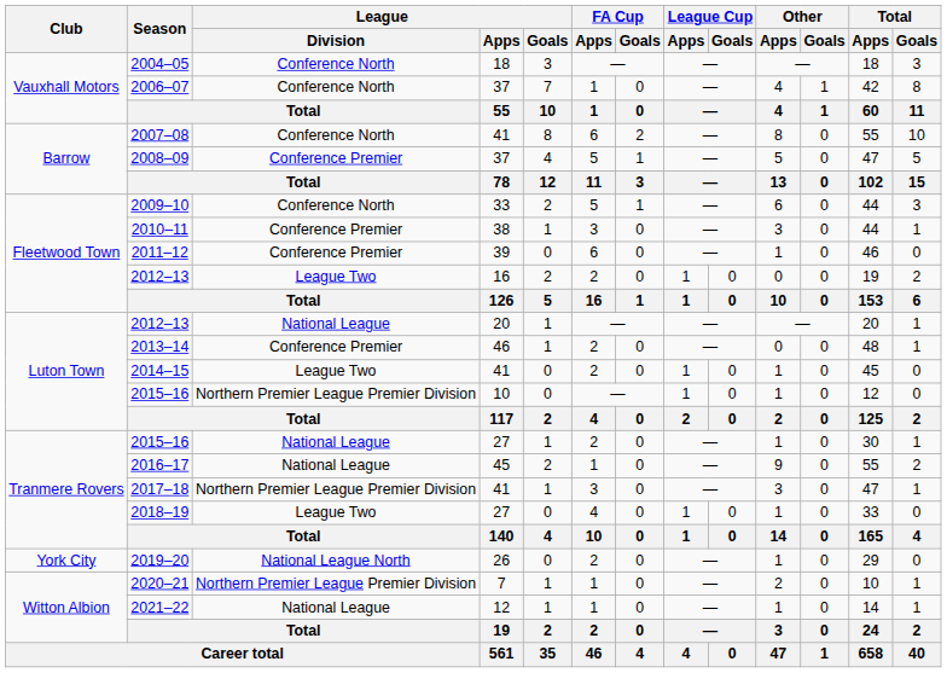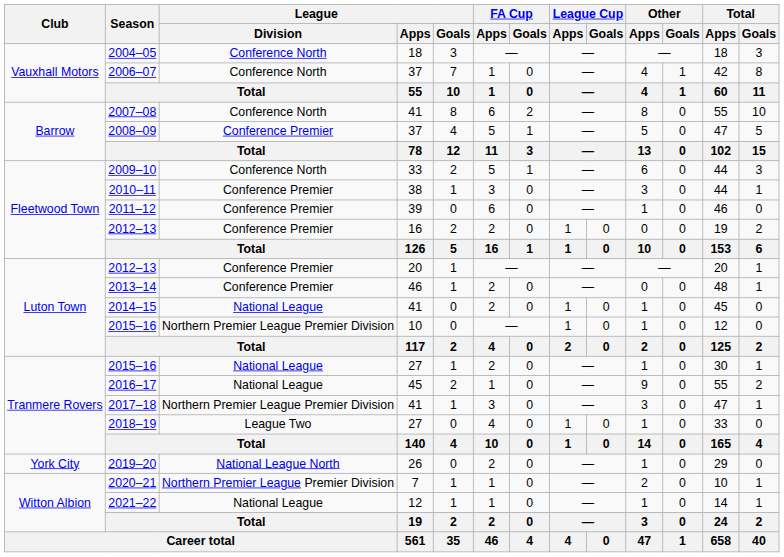 <table class=wikitable style=text-align:center>
 <tr>
 <th rowspan=2>Club</th>
 <th rowspan=2>Season</th>
 <th colspan=3>League</th>
 <th colspan=2><a href='#'>FA Cup</a></th>
 <th colspan=2><a href='#'>League Cup</a></th>
 <th colspan=2>Other</th>
 <th colspan=2>Total</th>
 </tr>
 <tr>
 <th>Division</th>
 <th>Apps</th>
 <th>Goals</th>
 <th>Apps</th>
 <th>Goals</th>
 <th>Apps</th>
 <th>Goals</th>
 <th>Apps</th>
 <th>Goals</th>
 <th>Apps</th>
 <th>Goals</th>
 </tr>
 <tr>
 <td rowspan=3><a href='#'>Vauxhall Motors</a></td>
 <td><a href='#'>2004–05</a></td>
 <td><a href='#'>Conference North</a></td>
 <td>18</td>
 <td>3</td>
 <td colspan=2>—</td>
 <td colspan=2>—</td>
 <td colspan=2>—</td>
 <td>18</td>
 <td>3</td>
 </tr>
 <tr>
 <td><a href='#'>2006–07</a></td>
 <td>Conference North</td>
 <td>37</td>
 <td>7</td>
 <td>1</td>
 <td>0</td>
 <td colspan="2">—</td>
 <td>4</td>
 <td>1</td>
 <td>42</td>
 <td>8</td>
 </tr>
 <tr>
 <th colspan=2>Total</th>
 <th>55</th>
 <th>10</th>
 <th>1</th>
 <th>0</th>
 <th colspan=2>—</th>
 <th>4</th>
 <th>1</th>
 <th>60</th>
 <th>11</th>
 </tr>
 <tr>
 <td rowspan=3><a href='#'>Barrow</a></td>
 <td><a href='#'>2007–08</a></td>
 <td>Conference North</td>
 <td>41</td>
 <td>8</td>
 <td>6</td>
 <td>2</td>
 <td colspan=2>—</td>
 <td>8</td>
 <td>0</td>
 <td>55</td>
 <td>10</td>
 </tr>
 <tr>
 <td><a href='#'>2008–09</a></td>
 <td><a href='#'>Conference Premier</a></td>
 <td>37</td>
 <td>4</td>
 <td>5</td>
 <td>1</td>
 <td colspan=2>—</td>
 <td>5</td>
 <td>0</td>
 <td>47</td>
 <td>5</td>
 </tr>
 <tr>
 <th colspan=2>Total</th>
 <th>78</th>
 <th>12</th>
 <th>11</th>
 <th>3</th>
 <th colspan=2>—</th>
 <th>13</th>
 <th>0</th>
 <th>102</th>
 <th>15</th>
 </tr>
 <tr>
 <td rowspan=5><a href='#'>Fleetwood Town</a></td>
 <td><a href='#'>2009–10</a></td>
 <td>Conference North</td>
 <td>33</td>
 <td>2</td>
 <td>5</td>
 <td>1</td>
 <td colspan=2>—</td>
 <td>6</td>
 <td>0</td>
 <td>44</td>
 <td>3</td>
 </tr>
 <tr>
 <td><a href='#'>2010–11</a></td>
 <td>Conference Premier</td>
 <td>38</td>
 <td>1</td>
 <td>3</td>
 <td>0</td>
 <td colspan=2>—</td>
 <td>3</td>
 <td>0</td>
 <td>44</td>
 <td>1</td>
 </tr>
 <tr>
 <td><a href='#'>2011–12</a></td>
 <td>Conference Premier</td>
 <td>39</td>
 <td>0</td>
 <td>6</td>
 <td>0</td>
 <td colspan=2>—</td>
 <td>1</td>
 <td>0</td>
 <td>46</td>
 <td>0</td>
 </tr>
 <tr>
 <td><a href='#'>2012–13</a></td>
-<td><a href='#'>League Two</a></td>
+<td>Conference Premier</td>
 <td>16</td>
 <td>2</td>
 <td>2</td>
 <td>0</td>
 <td>1</td>
 <td>0</td>
 <td>0</td>
 <td>0</td>
 <td>19</td>
 <td>2</td>
 </tr>
 <tr>
 <th colspan=2>Total</th>
 <th>126</th>
 <th>5</th>
 <th>16</th>
 <th>1</th>
 <th>1</th>
 <th>0</th>
 <th>10</th>
 <th>0</th>
 <th>153</th>
 <th>6</th>
 </tr>
 <tr>
 <td rowspan=5><a href='#'>Luton Town</a></td>
 <td><a href='#'>2012–13</a></td>
-<td><a href='#'>National League</a></td>
+<td>Conference Premier</td>
 <td>20</td>
 <td>1</td>
 <td colspan=2>—</td>
 <td colspan=2>—</td>
 <td colspan=2>—</td>
 <td>20</td>
 <td>1</td>
 </tr>
 <tr>
 <td><a href='#'>2013–14</a></td>
 <td>Conference Premier</td>
 <td>46</td>
 <td>1</td>
 <td>2</td>
 <td>0</td>
 <td colspan=2>—</td>
 <td>0</td>
 <td>0</td>
 <td>48</td>
 <td>1</td>
 </tr>
 <tr>
 <td><a href='#'>2014–15</a></td>
-<td>League Two</td>
+<td><a href='#'>National League</a></td>
 <td>41</td>
 <td>0</td>
 <td>2</td>
 <td>0</td>
 <td>1</td>
 <td>0</td>
 <td>1</td>
 <td>0</td>
 <td>45</td>
 <td>0</td>
 </tr>
 <tr>
 <td><a href='#'>2015–16</a></td>
 <td>Northern Premier League Premier Division</td>
 <td>10</td>
 <td>0</td>
 <td colspan=2>—</td>
 <td>1</td>
 <td>0</td>
 <td>1</td>
 <td>0</td>
 <td>12</td>
 <td>0</td>
 </tr>
 <tr>
 <th colspan=2>Total</th>
 <th>117</th>
 <th>2</th>
 <th>4</th>
 <th>0</th>
 <th>2</th>
 <th>0</th>
 <th>2</th>
 <th>0</th>
 <th>125</th>
 <th>2</th>
 </tr>
 <tr>
 <td rowspan=5><a href='#'>Tranmere Rovers</a></td>
 <td><a href='#'>2015–16</a></td>
 <td><a href='#'>National League</a></td>
 <td>27</td>
 <td>1</td>
 <td>2</td>
 <td>0</td>
 <td colspan=2>—</td>
 <td>1</td>
 <td>0</td>
 <td>30</td>
 <td>1</td>
 </tr>
 <tr>
 <td><a href='#'>2016–17</a></td>
 <td>National League</td>
 <td>45</td>
 <td>2</td>
 <td>1</td>
 <td>0</td>
 <td colspan=2>—</td>
 <td>9</td>
 <td>0</td>
 <td>55</td>
 <td>2</td>
 </tr>
 <tr>
 <td><a href='#'>2017–18</a></td>
 <td>Northern Premier League Premier Division</td>
 <td>41</td>
 <td>1</td>
 <td>3</td>
 <td>0</td>
 <td colspan=2>—</td>
 <td>3</td>
 <td>0</td>
 <td>47</td>
 <td>1</td>
 </tr>
 <tr>
 <td><a href='#'>2018–19</a></td>
 <td>League Two</td>
 <td>27</td>
 <td>0</td>
 <td>4</td>
 <td>0</td>
 <td>1</td>
 <td>0</td>
 <td>1</td>
 <td>0</td>
 <td>33</td>
 <td>0</td>
 </tr>
 <tr>
 <th colspan=2>Total</th>
 <th>140</th>
 <th>4</th>
 <th>10</th>
 <th>0</th>
 <th>1</th>
 <th>0</th>
 <th>14</th>
 <th>0</th>
 <th>165</th>
 <th>4</th>
 </tr>
 <tr>
 <td><a href='#'>York City</a></td>
 <td><a href='#'>2019–20</a></td>
 <td><a href='#'>National League North</a></td>
 <td>26</td>
 <td>0</td>
 <td>2</td>
 <td>0</td>
 <td colspan=2>—</td>
 <td>1</td>
 <td>0</td>
 <td>29</td>
 <td>0</td>
 </tr>
 <tr>
 <td rowspan="3"><a href='#'>Witton Albion</a></td>
 <td><a href='#'>2020–21</a></td>
 <td><a href='#'>Northern Premier League</a> Premier Division</td>
 <td>7</td>
 <td>1</td>
 <td>1</td>
 <td>0</td>
 <td colspan="2">—</td>
 <td>2</td>
 <td>0</td>
 <td>10</td>
 <td>1</td>
 </tr>
 <tr>
 <td><a href='#'>2021–22</a></td>
 <td>National League</td>
 <td>12</td>
 <td>1</td>
 <td>1</td>
 <td>0</td>
 <td colspan="2">—</td>
 <td>1</td>
 <td>0</td>
 <td>14</td>
 <td>1</td>
 </tr>
 <tr>
 <th colspan="2">Total</th>
 <th>19</th>
 <th>2</th>
 <th>2</th>
 <th>0</th>
 <th colspan="2">—</th>
 <th>3</th>
 <th>0</th>
 <th>24</th>
 <th>2</th>
 </tr>
 <tr>
 <th colspan="3">Career total</th>
 <th>561</th>
 <th>35</th>
 <th>46</th>
 <th>4</th>
 <th>4</th>
 <th>0</th>
 <th>47</th>
 <th>1</th>
 <th>658</th>
 <th>40</th>
 </tr>
 </table>
